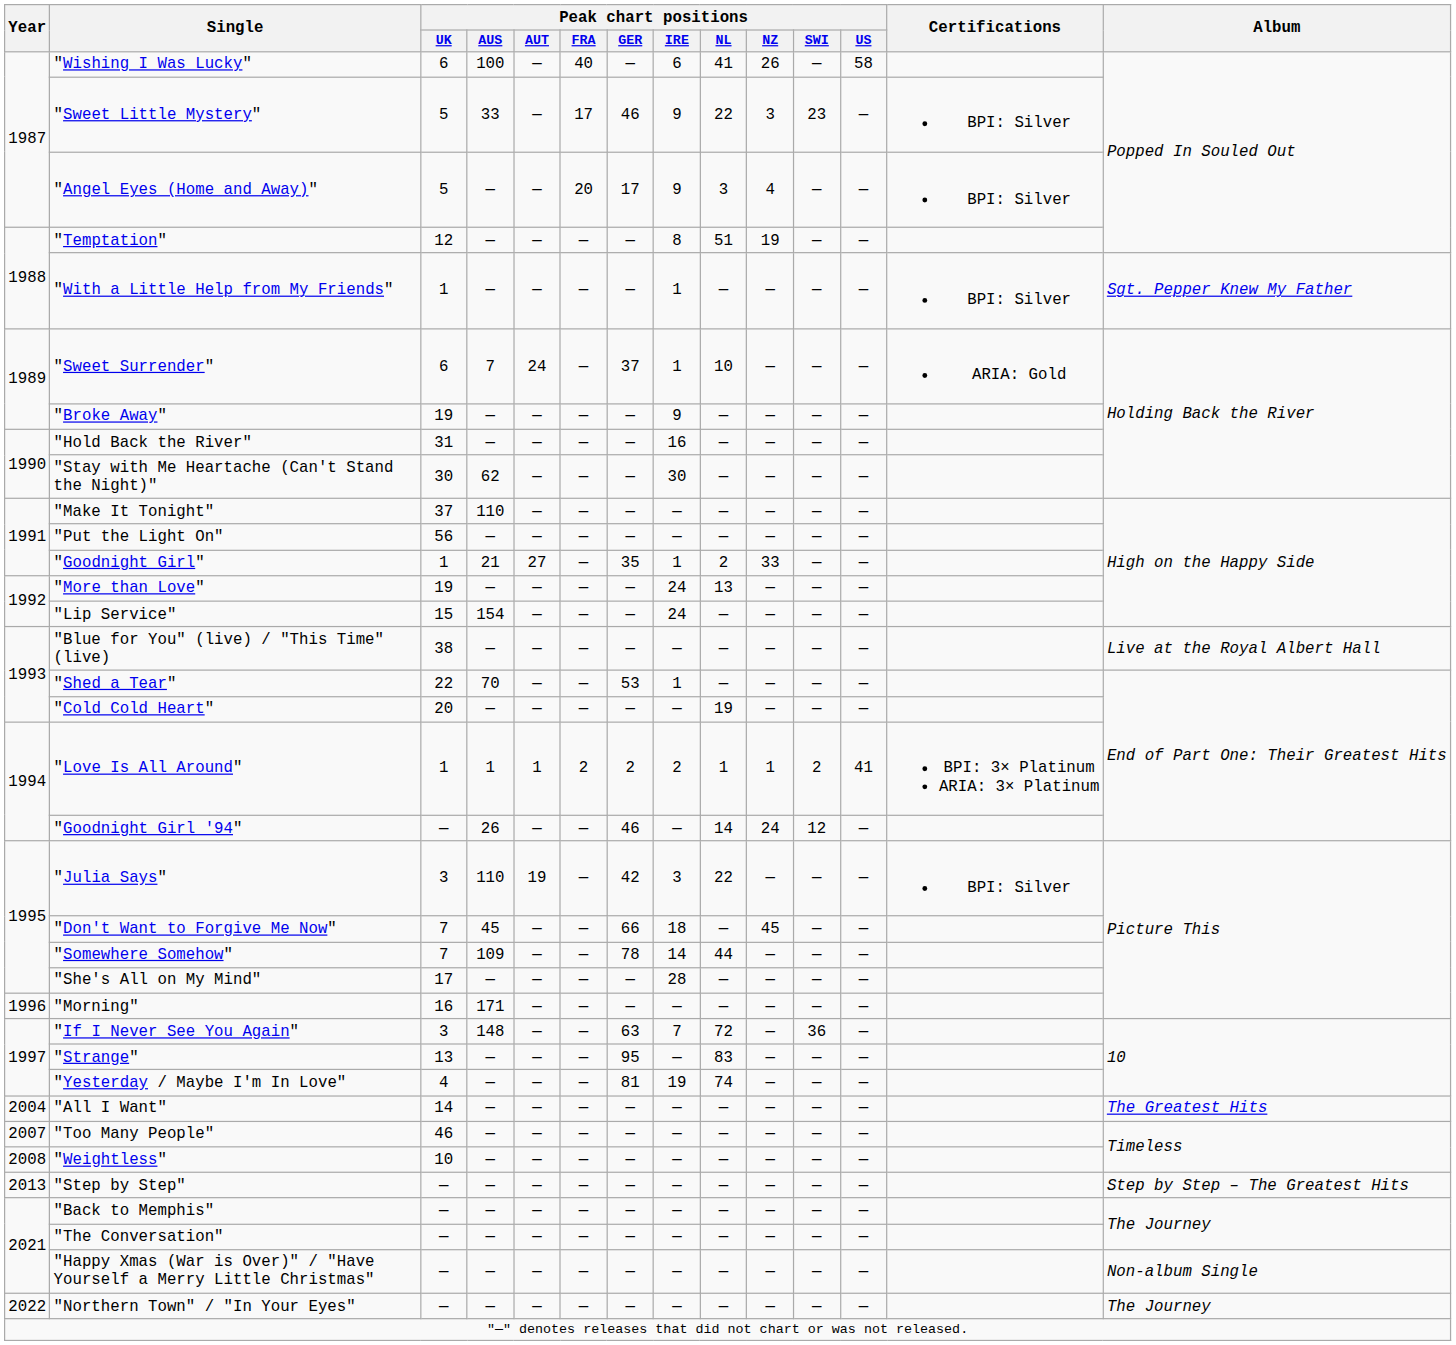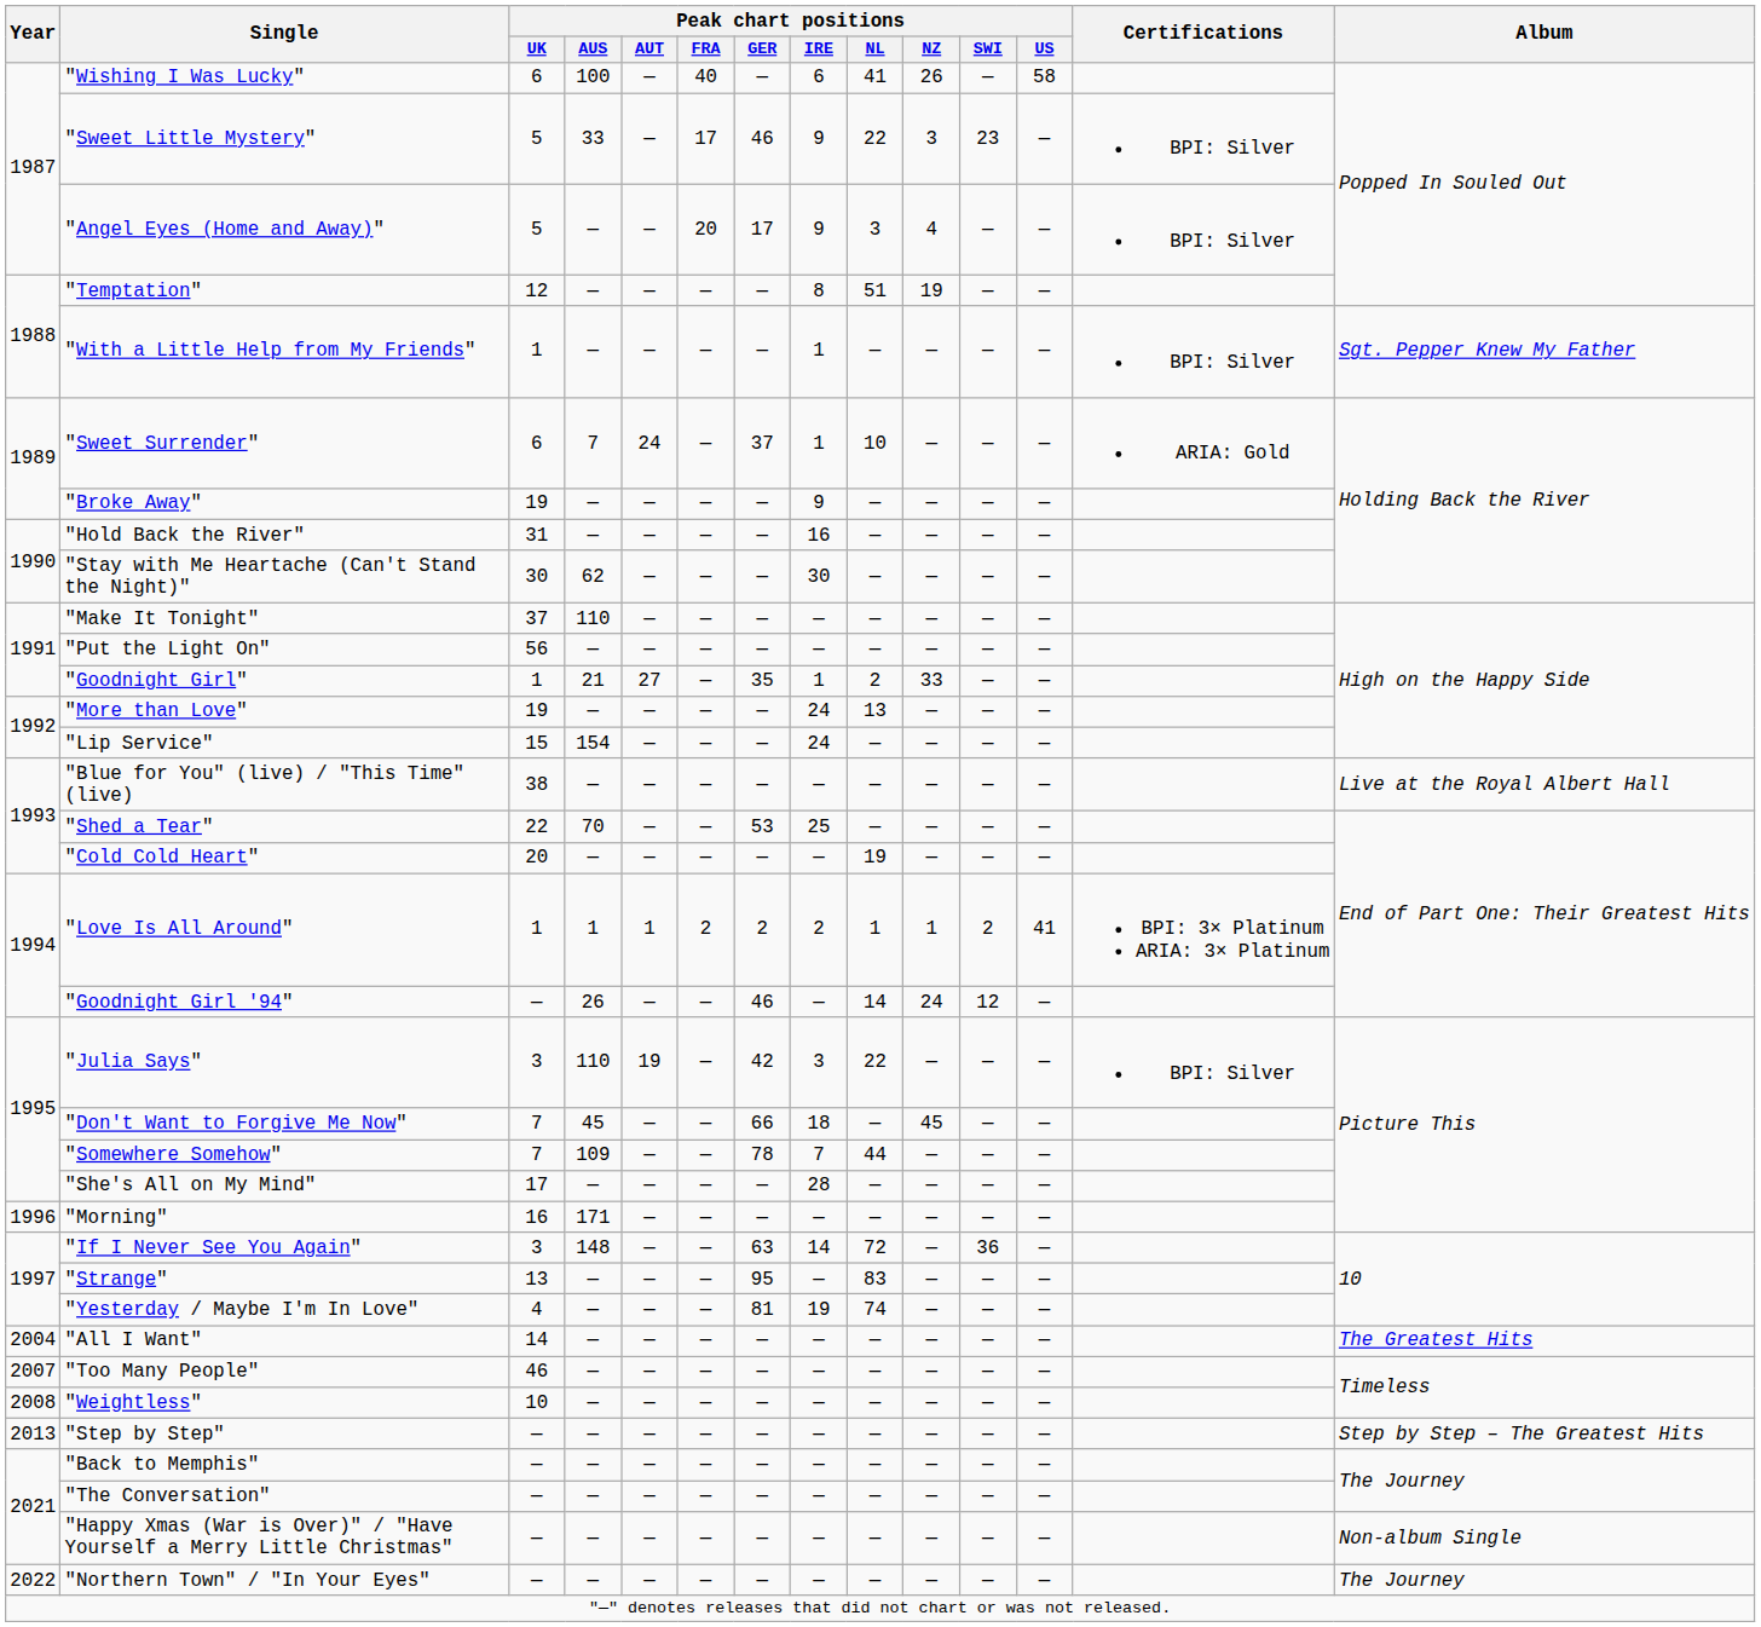 <table class="wikitable" style=text-align:center;>
 <tr>
 <th rowspan="2">Year</th>
 <th width=300 rowspan="2">Single</th>
 <th colspan="10">Peak chart positions</th>
 <th rowspan="2">Certifications</th>
 <th rowspan="2">Album</th>
 </tr>
 <tr>
 <th style="width:3em;font-size:85%"><a href='#'>UK</a><br></th>
 <th style="width:3em;font-size:85%"><a href='#'>AUS</a><br></th>
 <th style="width:3em;font-size:85%"><a href='#'>AUT</a><br></th>
 <th style="width:3em;font-size:85%"><a href='#'>FRA</a><br></th>
 <th style="width:3em;font-size:85%"><a href='#'>GER</a><br></th>
 <th style="width:3em;font-size:85%"><a href='#'>IRE</a><br></th>
 <th style="width:3em;font-size:85%"><a href='#'>NL</a><br></th>
 <th style="width:3em;font-size:85%"><a href='#'>NZ</a><br></th>
 <th style="width:3em;font-size:85%"><a href='#'>SWI</a><br></th>
 <th style="width:3em;font-size:85%"><a href='#'>US</a><br></th>
 </tr>
 <tr>
 <td rowspan=3>1987</td>
 <td align=left>"<a href='#'>Wishing I Was Lucky</a>"</td>
 <td>6</td>
 <td>100</td>
 <td>—</td>
 <td>40</td>
 <td>—</td>
 <td>6</td>
 <td>41</td>
 <td>26</td>
 <td>—</td>
 <td>58</td>
 <td></td>
 <td align="left" rowspan="4"><em>Popped In Souled Out</em></td>
 </tr>
 <tr>
 <td align=left>"<a href='#'>Sweet Little Mystery</a>"</td>
 <td>5</td>
 <td>33</td>
 <td>—</td>
 <td>17</td>
 <td>46</td>
 <td>9</td>
 <td>22</td>
 <td>3</td>
 <td>23</td>
 <td>—</td>
 <td><br><ul><li>BPI: Silver</li></ul></td>
 </tr>
 <tr>
 <td align=left>"<a href='#'>Angel Eyes (Home and Away)</a>"</td>
 <td>5</td>
 <td>—</td>
 <td>—</td>
 <td>20</td>
 <td>17</td>
 <td>9</td>
 <td>3</td>
 <td>4</td>
 <td>—</td>
 <td>—</td>
 <td><br><ul><li>BPI: Silver</li></ul></td>
 </tr>
 <tr>
 <td rowspan="2">1988</td>
 <td align=left>"<a href='#'>Temptation</a>"</td>
 <td>12</td>
 <td>—</td>
 <td>—</td>
 <td>—</td>
 <td>—</td>
 <td>8</td>
 <td>51</td>
 <td>19</td>
 <td>—</td>
 <td>—</td>
 <td></td>
 </tr>
 <tr>
 <td align=left>"<a href='#'>With a Little Help from My Friends</a>"</td>
 <td>1</td>
 <td>—</td>
 <td>—</td>
 <td>—</td>
 <td>—</td>
 <td>1</td>
 <td>—</td>
 <td>—</td>
 <td>—</td>
 <td>—</td>
 <td><br><ul><li>BPI: Silver</li></ul></td>
 <td align="left"><em><a href='#'>Sgt. Pepper Knew My Father</a></em></td>
 </tr>
 <tr>
 <td rowspan="2">1989</td>
 <td align=left>"<a href='#'>Sweet Surrender</a>"</td>
 <td>6</td>
 <td>7</td>
 <td>24</td>
 <td>—</td>
 <td>37</td>
 <td>1</td>
 <td>10</td>
 <td>—</td>
 <td>—</td>
 <td>—</td>
 <td><br><ul><li>ARIA: Gold</li></ul></td>
 <td align="left" rowspan="4"><em>Holding Back the River</em></td>
 </tr>
 <tr>
 <td align=left>"<a href='#'>Broke Away</a>"</td>
 <td>19</td>
 <td>—</td>
 <td>—</td>
 <td>—</td>
 <td>—</td>
 <td>9</td>
 <td>—</td>
 <td>—</td>
 <td>—</td>
 <td>—</td>
 <td></td>
 </tr>
 <tr>
 <td rowspan="2">1990</td>
 <td align=left>"Hold Back the River"</td>
 <td>31</td>
 <td>—</td>
 <td>—</td>
 <td>—</td>
 <td>—</td>
 <td>16</td>
 <td>—</td>
 <td>—</td>
 <td>—</td>
 <td>—</td>
 <td></td>
 </tr>
 <tr>
 <td align=left>"Stay with Me Heartache (Can't Stand the Night)"</td>
 <td>30</td>
 <td>62</td>
 <td>—</td>
 <td>—</td>
 <td>—</td>
 <td>30</td>
 <td>—</td>
 <td>—</td>
 <td>—</td>
 <td>—</td>
 <td></td>
 </tr>
 <tr>
 <td rowspan="3">1991</td>
 <td align=left>"Make It Tonight"</td>
 <td>37</td>
 <td>110</td>
 <td>—</td>
 <td>—</td>
 <td>—</td>
 <td>—</td>
 <td>—</td>
 <td>—</td>
 <td>—</td>
 <td>—</td>
 <td></td>
 <td align="left" rowspan="5"><em>High on the Happy Side</em></td>
 </tr>
 <tr>
 <td align=left>"Put the Light On"</td>
 <td>56</td>
 <td>—</td>
 <td>—</td>
 <td>—</td>
 <td>—</td>
 <td>—</td>
 <td>—</td>
 <td>—</td>
 <td>—</td>
 <td>—</td>
 <td></td>
 </tr>
 <tr>
 <td align=left>"<a href='#'>Goodnight Girl</a>"</td>
 <td>1</td>
 <td>21</td>
 <td>27</td>
 <td>—</td>
 <td>35</td>
 <td>1</td>
 <td>2</td>
 <td>33</td>
 <td>—</td>
 <td>—</td>
 <td></td>
 </tr>
 <tr>
 <td rowspan="2">1992</td>
 <td align=left>"<a href='#'>More than Love</a>"</td>
 <td>19</td>
 <td>—</td>
 <td>—</td>
 <td>—</td>
 <td>—</td>
 <td>24</td>
 <td>13</td>
 <td>—</td>
 <td>—</td>
 <td>—</td>
 <td></td>
 </tr>
 <tr>
 <td align=left>"Lip Service"</td>
 <td>15</td>
 <td>154</td>
 <td>—</td>
 <td>—</td>
 <td>—</td>
 <td>24</td>
 <td>—</td>
 <td>—</td>
 <td>—</td>
 <td>—</td>
 <td></td>
 </tr>
 <tr>
 <td rowspan=3>1993</td>
 <td align=left>"Blue for You" (live) / "This Time" (live)</td>
 <td>38</td>
 <td>—</td>
 <td>—</td>
 <td>—</td>
 <td>—</td>
 <td>—</td>
 <td>—</td>
 <td>—</td>
 <td>—</td>
 <td>—</td>
 <td></td>
 <td align=left><em>Live at the Royal Albert Hall</em></td>
 </tr>
 <tr>
 <td align=left>"<a href='#'>Shed a Tear</a>"</td>
 <td>22</td>
 <td>70</td>
 <td>—</td>
 <td>—</td>
 <td>53</td>
-<td>1</td>
+<td>25</td>
 <td>—</td>
 <td>—</td>
 <td>—</td>
 <td>—</td>
 <td></td>
 <td align=left rowspan=4><em>End of Part One: Their Greatest Hits</em></td>
 </tr>
 <tr>
 <td align=left>"<a href='#'>Cold Cold Heart</a>"</td>
 <td>20</td>
 <td>—</td>
 <td>—</td>
 <td>—</td>
 <td>—</td>
 <td>—</td>
 <td>19</td>
 <td>—</td>
 <td>—</td>
 <td>—</td>
 <td></td>
 </tr>
 <tr>
 <td rowspan=2>1994</td>
 <td align=left>"<a href='#'>Love Is All Around</a>"</td>
 <td>1</td>
 <td>1</td>
 <td>1</td>
 <td>2</td>
 <td>2</td>
 <td>2</td>
 <td>1</td>
 <td>1</td>
 <td>2</td>
 <td>41</td>
 <td><br><ul><li>BPI: 3× Platinum</li><li>ARIA: 3× Platinum</li></ul></td>
 </tr>
 <tr>
 <td align=left>"<a href='#'>Goodnight Girl '94</a>"</td>
 <td>—</td>
 <td>26</td>
 <td>—</td>
 <td>—</td>
 <td>46</td>
 <td>—</td>
 <td>14</td>
 <td>24</td>
 <td>12</td>
 <td>—</td>
 <td></td>
 </tr>
 <tr>
 <td rowspan=4>1995</td>
 <td align=left>"<a href='#'>Julia Says</a>"</td>
 <td>3</td>
 <td>110</td>
 <td>19</td>
 <td>—</td>
 <td>42</td>
 <td>3</td>
 <td>22</td>
 <td>—</td>
 <td>—</td>
 <td>—</td>
 <td><br><ul><li>BPI: Silver</li></ul></td>
 <td align=left rowspan=5><em>Picture This</em></td>
 </tr>
 <tr>
 <td align=left>"<a href='#'>Don't Want to Forgive Me Now</a>"</td>
 <td>7</td>
 <td>45</td>
 <td>—</td>
 <td>—</td>
 <td>66</td>
 <td>18</td>
 <td>—</td>
 <td>45</td>
 <td>—</td>
 <td>—</td>
 <td></td>
 </tr>
 <tr>
 <td align=left>"<a href='#'>Somewhere Somehow</a>"</td>
 <td>7</td>
 <td>109</td>
 <td>—</td>
 <td>—</td>
 <td>78</td>
-<td>14</td>
+<td>7</td>
 <td>44</td>
 <td>—</td>
 <td>—</td>
 <td>—</td>
 <td></td>
 </tr>
 <tr>
 <td align=left>"She's All on My Mind"</td>
 <td>17</td>
 <td>—</td>
 <td>—</td>
 <td>—</td>
 <td>—</td>
 <td>28</td>
 <td>—</td>
 <td>—</td>
 <td>—</td>
 <td>—</td>
 <td></td>
 </tr>
 <tr>
 <td>1996</td>
 <td align=left>"Morning"</td>
 <td>16</td>
 <td>171</td>
 <td>—</td>
 <td>—</td>
 <td>—</td>
 <td>—</td>
 <td>—</td>
 <td>—</td>
 <td>—</td>
 <td>—</td>
 <td></td>
 </tr>
 <tr>
 <td rowspan=3>1997</td>
 <td align=left>"<a href='#'>If I Never See You Again</a>"</td>
 <td>3</td>
 <td>148</td>
 <td>—</td>
 <td>—</td>
 <td>63</td>
-<td>7</td>
+<td>14</td>
 <td>72</td>
 <td>—</td>
 <td>36</td>
 <td>—</td>
 <td></td>
 <td align=left rowspan=3><em>10</em></td>
 </tr>
 <tr>
 <td align=left>"<a href='#'>Strange</a>"</td>
 <td>13</td>
 <td>—</td>
 <td>—</td>
 <td>—</td>
 <td>95</td>
 <td>—</td>
 <td>83</td>
 <td>—</td>
 <td>—</td>
 <td>—</td>
 <td></td>
 </tr>
 <tr>
 <td align=left>"<a href='#'>Yesterday</a> / Maybe I'm In Love"</td>
 <td>4</td>
 <td>—</td>
 <td>—</td>
 <td>—</td>
 <td>81</td>
 <td>19</td>
 <td>74</td>
 <td>—</td>
 <td>—</td>
 <td>—</td>
 <td></td>
 </tr>
 <tr>
 <td>2004</td>
 <td align=left>"All I Want"</td>
 <td>14</td>
 <td>—</td>
 <td>—</td>
 <td>—</td>
 <td>—</td>
 <td>—</td>
 <td>—</td>
 <td>—</td>
 <td>—</td>
 <td>—</td>
 <td></td>
 <td align=left><em><a href='#'>The Greatest Hits</a></em></td>
 </tr>
 <tr>
 <td>2007</td>
 <td align=left>"Too Many People"</td>
 <td>46</td>
 <td>—</td>
 <td>—</td>
 <td>—</td>
 <td>—</td>
 <td>—</td>
 <td>—</td>
 <td>—</td>
 <td>—</td>
 <td>—</td>
 <td></td>
 <td rowspan=2 align=left><em>Timeless</em></td>
 </tr>
 <tr>
 <td>2008</td>
 <td align=left>"<a href='#'>Weightless</a>"</td>
 <td>10</td>
 <td>—</td>
 <td>—</td>
 <td>—</td>
 <td>—</td>
 <td>—</td>
 <td>—</td>
 <td>—</td>
 <td>—</td>
 <td>—</td>
 <td></td>
 </tr>
 <tr>
 <td>2013</td>
 <td align=left>"Step by Step"</td>
 <td>—</td>
 <td>—</td>
 <td>—</td>
 <td>—</td>
 <td>—</td>
 <td>—</td>
 <td>—</td>
 <td>—</td>
 <td>—</td>
 <td>—</td>
 <td></td>
 <td align=left><em>Step by Step – The Greatest Hits</em></td>
 </tr>
 <tr>
 <td rowspan=3 align=left>2021</td>
 <td align=left>"Back to Memphis"</td>
 <td>—</td>
 <td>—</td>
 <td>—</td>
 <td>—</td>
 <td>—</td>
 <td>—</td>
 <td>—</td>
 <td>—</td>
 <td>—</td>
 <td>—</td>
 <td></td>
 <td rowspan=2 align=left><em>The Journey</em></td>
 </tr>
 <tr>
 <td align=left>"The Conversation"</td>
 <td>—</td>
 <td>—</td>
 <td>—</td>
 <td>—</td>
 <td>—</td>
 <td>—</td>
 <td>—</td>
 <td>—</td>
 <td>—</td>
 <td>—</td>
 <td></td>
 </tr>
 <tr>
 <td align=left>"Happy Xmas (War is Over)" / "Have Yourself a Merry Little Christmas"</td>
 <td>—</td>
 <td>—</td>
 <td>—</td>
 <td>—</td>
 <td>—</td>
 <td>—</td>
 <td>—</td>
 <td>—</td>
 <td>—</td>
 <td>—</td>
 <td></td>
 <td align=left><em>Non-album Single</em></td>
 </tr>
 <tr>
 <td rowspan=1 align=left>2022</td>
 <td align=left>"Northern Town" / "In Your Eyes"</td>
 <td>—</td>
 <td>—</td>
 <td>—</td>
 <td>—</td>
 <td>—</td>
 <td>—</td>
 <td>—</td>
 <td>—</td>
 <td>—</td>
 <td>—</td>
 <td></td>
 <td rowspan=1 align=left><em>The Journey</em></td>
 </tr>
 <tr>
 <td colspan="15" style="font-size: 85%">"—" denotes releases that did not chart or was not released.</td>
 </tr>
 </table>
